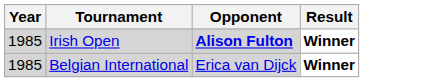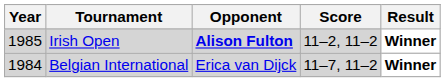 <table class="sortable wikitable" style="font-size: 90%;">
 <tr>
 <th>Year</th>
 <th>Tournament</th>
 <th>Opponent</th>
+<th>Score</th>
 <th>Result</th>
 </tr>
 <tr style="background:#D5D5D5">
 <td align="center">1985</td>
 <td align="left"><a href='#'>Irish Open</a></td>
 <td align="left"><strong> <a href='#'>Alison Fulton</a></strong></td>
+<td align="left">11–2, 11–2</td>
 <td style="text-align:left; background: white"> <strong>Winner</strong></td>
 </tr>
 <tr style="background:#D5D5D5">
-<td align="center">1985</td>
+<td align="center">1984</td>
 <td align="left"><a href='#'>Belgian International</a></td>
 <td align="left"> <a href='#'>Erica van Dijck</a></td>
+<td align="left">11–7, 11–2</td>
 <td style="text-align:left; background: white"> <strong>Winner</strong></td>
 </tr>
 </table>
